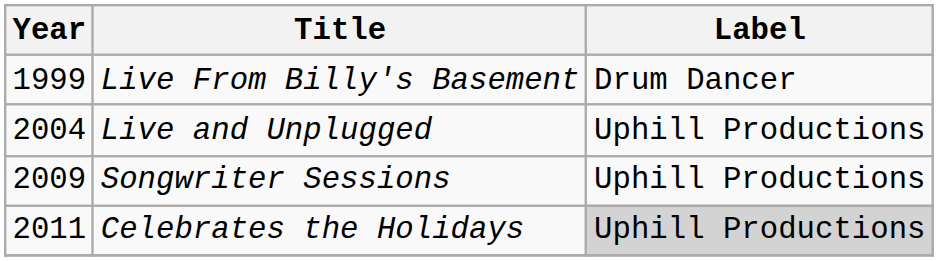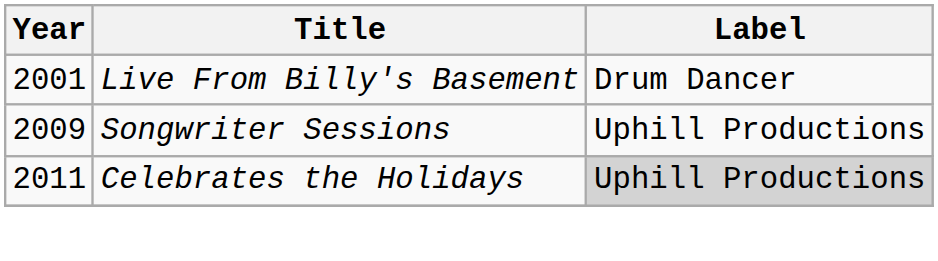 <table class=wikitable>
 <tr>
 <th>Year</th>
 <th>Title</th>
 <th>Label</th>
 </tr>
 <tr>
-<td>1999</td>
+<td>2001</td>
 <td><em>Live From Billy's Basement</em></td>
 <td>Drum Dancer</td>
-</tr>
-<tr>
-<td>2004</td>
-<td><em>Live and Unplugged</em></td>
-<td>Uphill Productions</td>
 </tr>
 <tr>
 <td>2009</td>
 <td><em>Songwriter Sessions</em></td>
 <td>Uphill Productions</td>
 </tr>
 <tr>
 <td>2011</td>
 <td><em>Celebrates the Holidays</em></td>
 <td style="background: lightgrey;">Uphill Productions</td>
 </tr>
 <tr>
 </tr>
 </table>
